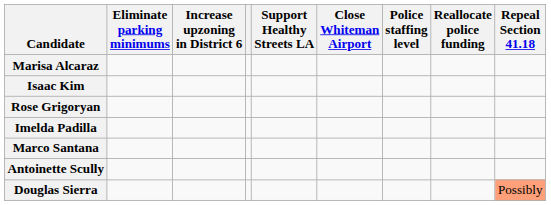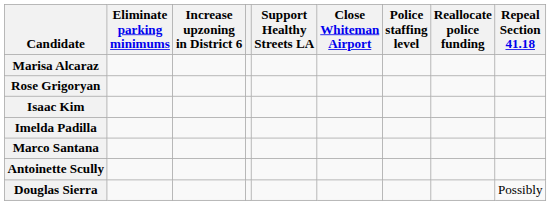 <table class="wikitable sortable">
 <tr valign=bottom>
 <th>Candidate</th>
 <th>Eliminate<br><a href='#'>parking<br>minimums</a></th>
 <th>Increase<br>upzoning<br>in District 6</th>
 <th></th>
 <th>Support<br>Healthy<br>Streets LA</th>
 <th>Close<br><a href='#'>Whiteman<br>Airport</a></th>
 <th>Police<br>staffing<br>level</th>
 <th>Reallocate<br>police<br>funding</th>
 <th>Repeal<br>Section<br><a href='#'>41.18</a></th>
 </tr>
 <tr>
 <th>Marisa Alcaraz</th>
 <td></td>
 <td></td>
 <td></td>
 <td></td>
 <td></td>
 <td></td>
 <td></td>
 <td></td>
 </tr>
 <tr>
-<th>Isaac Kim</th>
+<th>Rose Grigoryan</th>
 <td></td>
 <td></td>
 <td></td>
 <td></td>
 <td></td>
 <td></td>
 <td></td>
 <td></td>
 </tr>
 <tr>
-<th>Rose Grigoryan</th>
+<th>Isaac Kim</th>
 <td></td>
 <td></td>
 <td></td>
 <td></td>
 <td></td>
 <td></td>
 <td></td>
 <td></td>
 </tr>
 <tr>
 <th>Imelda Padilla</th>
 <td></td>
 <td></td>
 <td></td>
 <td></td>
 <td></td>
 <td></td>
 <td></td>
 <td></td>
 </tr>
 <tr>
 <th>Marco Santana</th>
 <td></td>
 <td></td>
 <td></td>
 <td></td>
 <td></td>
 <td></td>
 <td></td>
 <td></td>
 </tr>
 <tr>
 <th>Antoinette Scully</th>
 <td></td>
 <td></td>
 <td></td>
 <td></td>
 <td></td>
 <td></td>
 <td></td>
 <td></td>
 </tr>
 <tr>
 <th>Douglas Sierra</th>
 <td></td>
 <td></td>
 <td></td>
 <td></td>
 <td></td>
 <td></td>
 <td></td>
-<td style="background: lightsalmon;">Possibly</td>
+<td>Possibly</td>
 </tr>
 </table>
